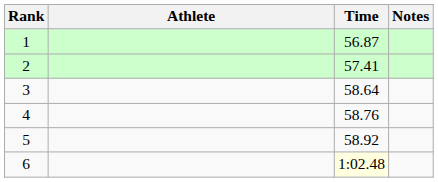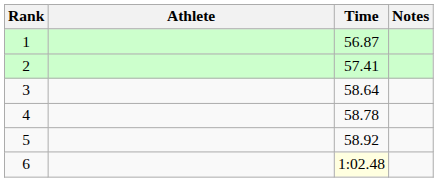 <table class="wikitable" style="text-align:center">
 <tr>
 <th>Rank</th>
 <th Style="width:18em">Athlete</th>
 <th>Time</th>
 <th>Notes</th>
 </tr>
 <tr style="background:#cfc">
 <td>1</td>
 <td style="text-align:left"></td>
 <td>56.87</td>
 <td></td>
 </tr>
 <tr style="background:#cfc">
 <td>2</td>
 <td style="text-align:left"></td>
 <td>57.41</td>
 <td></td>
 </tr>
 <tr>
 <td>3</td>
 <td style="text-align:left"></td>
 <td>58.64</td>
 <td></td>
 </tr>
 <tr>
 <td>4</td>
 <td style="text-align:left"></td>
-<td>58.76</td>
+<td>58.78</td>
 <td></td>
 </tr>
 <tr>
 <td>5</td>
 <td style="text-align:left"></td>
 <td>58.92</td>
 <td></td>
 </tr>
 <tr>
 <td>6</td>
 <td style="text-align:left"></td>
 <td style="background: lightyellow;">1:02.48</td>
 <td></td>
 </tr>
 </table>
